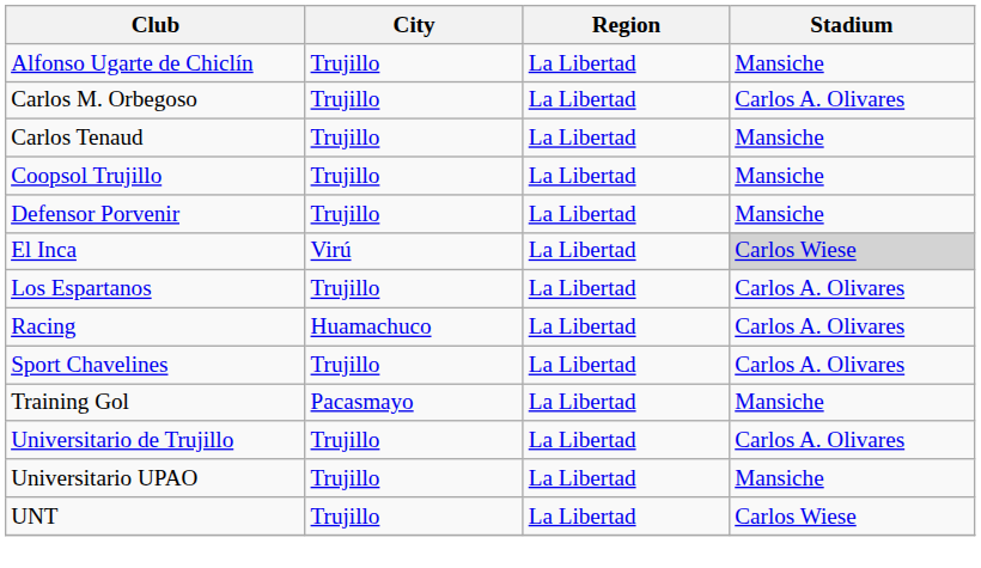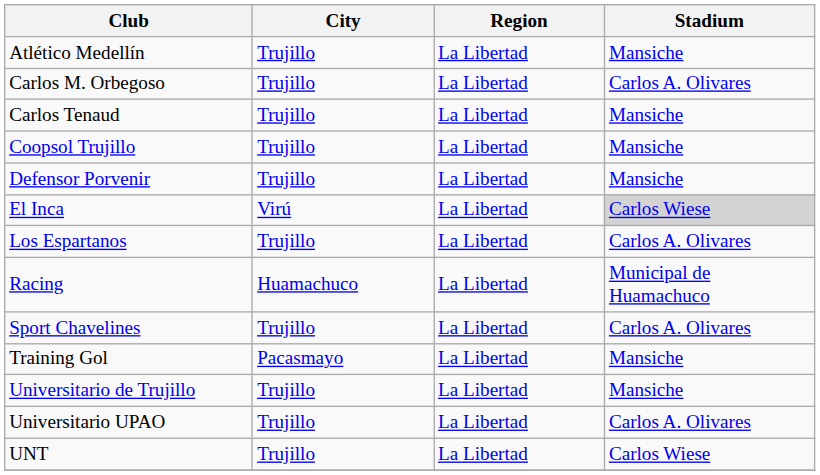 <table class="wikitable sortable" style="font-size:90%">
 <tr>
 <th width=220px>Club</th>
 <th width=150px>City</th>
 <th width=150px>Region</th>
 <th width=180px>Stadium</th>
 </tr>
 <tr>
-<td><a href='#'>Alfonso Ugarte de Chiclín</a></td>
+<td>Atlético Medellín</td>
 <td><a href='#'>Trujillo</a></td>
 <td><a href='#'>La Libertad</a></td>
 <td><a href='#'>Mansiche</a></td>
 </tr>
 <tr>
 <td>Carlos M. Orbegoso</td>
 <td><a href='#'>Trujillo</a></td>
 <td><a href='#'>La Libertad</a></td>
 <td><a href='#'>Carlos A. Olivares</a></td>
 </tr>
 <tr>
 <td>Carlos Tenaud</td>
 <td><a href='#'>Trujillo</a></td>
 <td><a href='#'>La Libertad</a></td>
 <td><a href='#'>Mansiche</a></td>
 </tr>
 <tr>
 <td><a href='#'>Coopsol Trujillo</a></td>
 <td><a href='#'>Trujillo</a></td>
 <td><a href='#'>La Libertad</a></td>
 <td><a href='#'>Mansiche</a></td>
 </tr>
 <tr>
 <td><a href='#'>Defensor Porvenir</a></td>
 <td><a href='#'>Trujillo</a></td>
 <td><a href='#'>La Libertad</a></td>
 <td><a href='#'>Mansiche</a></td>
 </tr>
 <tr>
 <td><a href='#'>El Inca</a></td>
 <td><a href='#'>Virú</a></td>
 <td><a href='#'>La Libertad</a></td>
 <td style="background: lightgrey;"><a href='#'>Carlos Wiese</a></td>
 </tr>
 <tr>
 <td><a href='#'>Los Espartanos</a></td>
 <td><a href='#'>Trujillo</a></td>
 <td><a href='#'>La Libertad</a></td>
 <td><a href='#'>Carlos A. Olivares</a></td>
 </tr>
 <tr>
 <td><a href='#'>Racing</a></td>
 <td><a href='#'>Huamachuco</a></td>
 <td><a href='#'>La Libertad</a></td>
-<td><a href='#'>Carlos A. Olivares</a></td>
+<td><a href='#'>Municipal de Huamachuco</a></td>
 </tr>
 <tr>
 <td><a href='#'>Sport Chavelines</a></td>
 <td><a href='#'>Trujillo</a></td>
 <td><a href='#'>La Libertad</a></td>
 <td><a href='#'>Carlos A. Olivares</a></td>
 </tr>
 <tr>
 <td>Training Gol</td>
 <td><a href='#'>Pacasmayo</a></td>
 <td><a href='#'>La Libertad</a></td>
 <td><a href='#'>Mansiche</a></td>
 </tr>
 <tr>
 <td><a href='#'>Universitario de Trujillo</a></td>
 <td><a href='#'>Trujillo</a></td>
 <td><a href='#'>La Libertad</a></td>
-<td><a href='#'>Carlos A. Olivares</a></td>
+<td><a href='#'>Mansiche</a></td>
 </tr>
 <tr>
 <td>Universitario UPAO</td>
 <td><a href='#'>Trujillo</a></td>
 <td><a href='#'>La Libertad</a></td>
-<td><a href='#'>Mansiche</a></td>
+<td><a href='#'>Carlos A. Olivares</a></td>
 </tr>
 <tr>
 <td>UNT</td>
 <td><a href='#'>Trujillo</a></td>
 <td><a href='#'>La Libertad</a></td>
 <td><a href='#'>Carlos Wiese</a></td>
 </tr>
 <tr>
 </tr>
 </table>
